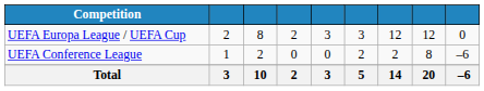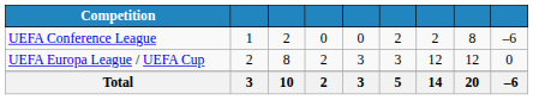 <table class="wikitable" style="text-align: center;">
 <tr>
 <th width="250" style="background:#2185bf;color:#FFFFFF;border:1px solid #000000">Competition</th>
 <th width="35" style="background:#2185bf;color:#FFFFFF;border:1px solid #000000"></th>
 <th width="35" style="background:#2185bf;color:#FFFFFF;border:1px solid #000000"></th>
 <th width="35" style="background:#2185bf;color:#FFFFFF;border:1px solid #000000"></th>
 <th width="35" style="background:#2185bf;color:#FFFFFF;border:1px solid #000000"></th>
 <th width="35" style="background:#2185bf;color:#FFFFFF;border:1px solid #000000"></th>
 <th width="35" style="background:#2185bf;color:#FFFFFF;border:1px solid #000000"></th>
 <th width="35" style="background:#2185bf;color:#FFFFFF;border:1px solid #000000"></th>
 <th width="35" style="background:#2185bf;color:#FFFFFF;border:1px solid #000000"></th>
 </tr>
 <tr>
+<td align=left><a href='#'>UEFA Conference League</a></td>
+<td>1</td>
+<td>2</td>
+<td>0</td>
+<td>0</td>
+<td>2</td>
+<td>2</td>
+<td>8</td>
+<td>–6</td>
+</tr>
+<tr>
 <td align=left><a href='#'>UEFA Europa League</a> / <a href='#'>UEFA Cup</a></td>
 <td>2</td>
 <td>8</td>
 <td>2</td>
 <td>3</td>
 <td>3</td>
 <td>12</td>
 <td>12</td>
 <td>0</td>
-</tr>
-<tr>
-<td align=left><a href='#'>UEFA Conference League</a></td>
-<td>1</td>
-<td>2</td>
-<td>0</td>
-<td>0</td>
-<td>2</td>
-<td>2</td>
-<td>8</td>
-<td>–6</td>
 </tr>
 <tr>
 </tr>
 <tr class="sortbottom">
 <th>Total</th>
 <th>3</th>
 <th>10</th>
 <th>2</th>
 <th>3</th>
 <th>5</th>
 <th>14</th>
 <th>20</th>
 <th> –6</th>
 </tr>
 </table>
